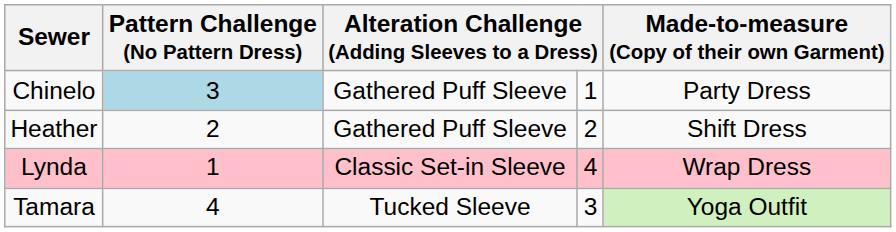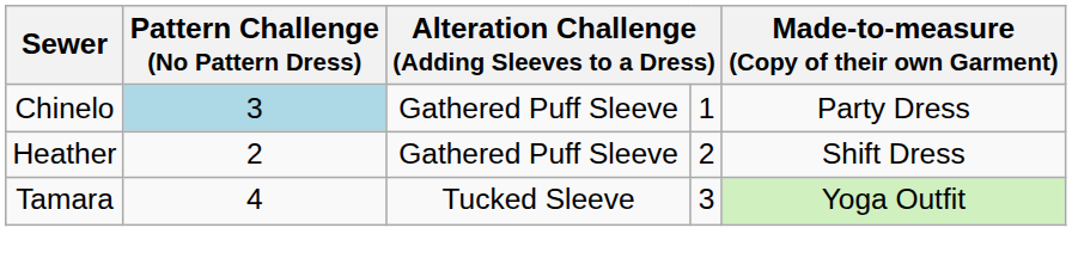 <table class="wikitable" style="text-align:center;">
 <tr>
 <th>Sewer</th>
 <th>Pattern Challenge<br><small>(No Pattern Dress)</small></th>
 <th colspan=2>Alteration Challenge<br><small>(Adding Sleeves to a Dress)</small></th>
 <th>Made-to-measure<br><small>(Copy of their own Garment)</small></th>
 </tr>
 <tr>
 <td>Chinelo</td>
 <td style="background: lightblue;">3</td>
 <td>Gathered Puff Sleeve</td>
 <td>1</td>
 <td>Party Dress</td>
 </tr>
 <tr>
 <td>Heather</td>
 <td>2</td>
 <td>Gathered Puff Sleeve</td>
 <td>2</td>
 <td>Shift Dress</td>
 </tr>
-<tr style="background:Pink">
-<td>Lynda</td>
-<td>1</td>
-<td>Classic Set-in Sleeve</td>
-<td>4</td>
-<td>Wrap Dress</td>
-</tr>
 <tr>
 <td>Tamara</td>
 <td>4</td>
 <td>Tucked Sleeve</td>
 <td>3</td>
 <td style="background:#d0f0c0">Yoga Outfit</td>
 </tr>
 </table>
